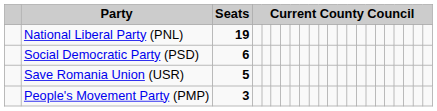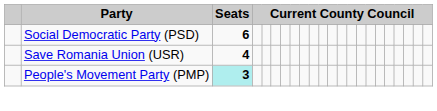 <table class="wikitable">
 <tr>
 <th style="background:#ccc">   </th>
 <th style="background:#ccc">Party</th>
 <th style="background:#ccc">Seats</th>
 <th style="background:#ccc" colspan="19">Current County Council</th>
-</tr>
-<tr>
-<td>  </td>
-<td><a href='#'>National Liberal Party</a> (PNL)</td>
-<td style="text-align: right"><strong>19</strong></td>
-<td>  </td>
-<td>  </td>
-<td>  </td>
-<td>  </td>
-<td>  </td>
-<td>  </td>
-<td>  </td>
-<td>  </td>
-<td>  </td>
-<td>  </td>
-<td>  </td>
-<td>  </td>
-<td>  </td>
-<td>  </td>
-<td>  </td>
-<td>  </td>
-<td>  </td>
-<td>  </td>
-<td>  </td>
 </tr>
 <tr>
 <td>  </td>
 <td><a href='#'>Social Democratic Party</a> (PSD)</td>
 <td style="text-align: right"><strong>6</strong></td>
 <td>  </td>
 <td>  </td>
 <td>  </td>
 <td>  </td>
 <td>  </td>
 <td>  </td>
 <td> </td>
 <td> </td>
 <td> </td>
 <td> </td>
 <td> </td>
 <td> </td>
 <td> </td>
 <td> </td>
 <td> </td>
 <td> </td>
 <td> </td>
 <td> </td>
 <td> </td>
 </tr>
 <tr>
 <td>  </td>
 <td><a href='#'>Save Romania Union</a> (USR)</td>
-<td style="text-align: right"><strong>5</strong></td>
+<td style="text-align: right"><strong>4</strong></td>
 <td>  </td>
 <td>  </td>
 <td>  </td>
 <td>  </td>
 <td> </td>
 <td> </td>
 <td> </td>
 <td> </td>
 <td> </td>
 <td> </td>
 <td> </td>
 <td> </td>
 <td> </td>
 <td> </td>
 <td> </td>
 <td> </td>
 <td> </td>
 <td> </td>
 <td> </td>
 </tr>
 <tr>
 <td>  </td>
 <td><a href='#'>People's Movement Party</a> (PMP)</td>
-<td style="text-align: right"><strong>3</strong></td>
+<td style="background: paleturquoise; text-align: right"><strong>3</strong></td>
 <td>  </td>
 <td>  </td>
 <td>  </td>
 <td> </td>
 <td> </td>
 <td> </td>
 <td> </td>
 <td> </td>
 <td> </td>
 <td> </td>
 <td> </td>
 <td> </td>
 <td> </td>
 <td> </td>
 <td> </td>
 <td> </td>
 <td> </td>
 <td> </td>
 <td> </td>
 </tr>
 </table>
